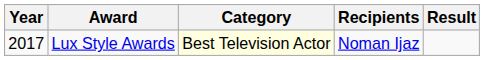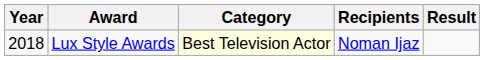 <table class="wikitable plainrowheaders sortable" style="font-size: 95%;">
 <tr>
 <th scope="col">Year</th>
 <th scope="col">Award</th>
 <th scope="col">Category</th>
 <th scope="col">Recipients</th>
 <th scope="col">Result</th>
 </tr>
 <tr>
-<td>2017</td>
+<td>2018</td>
 <td rowspan="2"><a href='#'>Lux Style Awards</a></td>
 <td style="background: lightyellow;">Best Television Actor</td>
 <td><a href='#'>Noman Ijaz</a></td>
 <td></td>
 </tr>
 </table>
